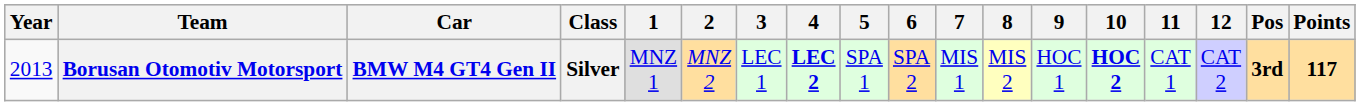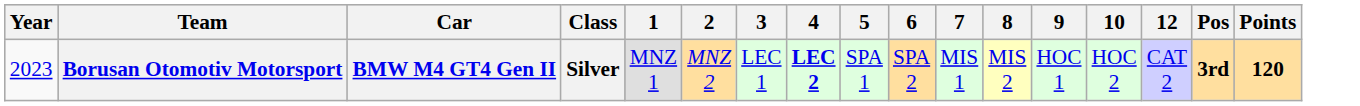 <table class="wikitable" style="text-align:center; font-size:85%">
 <tr>
 <th>Year</th>
 <th>Team</th>
 <th>Car</th>
 <th>Class</th>
 <th>1</th>
 <th>2</th>
 <th>3</th>
 <th>4</th>
 <th>5</th>
 <th>6</th>
 <th>7</th>
 <th>8</th>
 <th>9</th>
 <th>10</th>
-<th>11</th>
 <th>12</th>
 <th>Pos</th>
 <th>Points</th>
 </tr>
 <tr>
-<td><a href='#'>2013</a></td>
+<td><a href='#'>2023</a></td>
 <th nowrap><a href='#'>Borusan Otomotiv Motorsport</a></th>
 <th nowrap><a href='#'>BMW M4 GT4 Gen II</a></th>
 <th>Silver</th>
 <td style="background:#DFDFDF;"><a href='#'>MNZ<br>1</a><br></td>
 <td style="background:#FFDF9F;"><em><a href='#'>MNZ<br>2</a></em><br></td>
 <td style="background:#DFFFDF;"><a href='#'>LEC<br>1</a><br></td>
 <td style="background:#DFFFDF;"><strong><a href='#'>LEC<br>2</a><br></strong></td>
 <td style="background:#DFFFDF;"><a href='#'>SPA<br>1</a><br></td>
 <td style="background:#FFDF9F;"><a href='#'>SPA<br>2</a><br></td>
 <td style="background:#DFFFDF;"><a href='#'>MIS<br>1</a><br></td>
 <td style="background:#FFFFBF;"><a href='#'>MIS<br>2</a><br></td>
 <td style="background:#DFFFDF;"><a href='#'>HOC<br>1</a><br></td>
-<td style="background:#DFFFDF;"><strong><a href='#'>HOC<br>2</a><br></strong></td>
-<td style="background:#DFFFDF;"><a href='#'>CAT<br>1</a><br></td>
+<td style="background:#DFFFDF;"><a href='#'>HOC<br>2</a><br></td>
 <td style="background:#CFCFFF;"><a href='#'>CAT<br>2</a><br></td>
 <th style="background:#FFDF9F;">3rd</th>
-<th style="background:#FFDF9F;">117</th>
+<th style="background:#FFDF9F;">120</th>
 </tr>
 </table>
